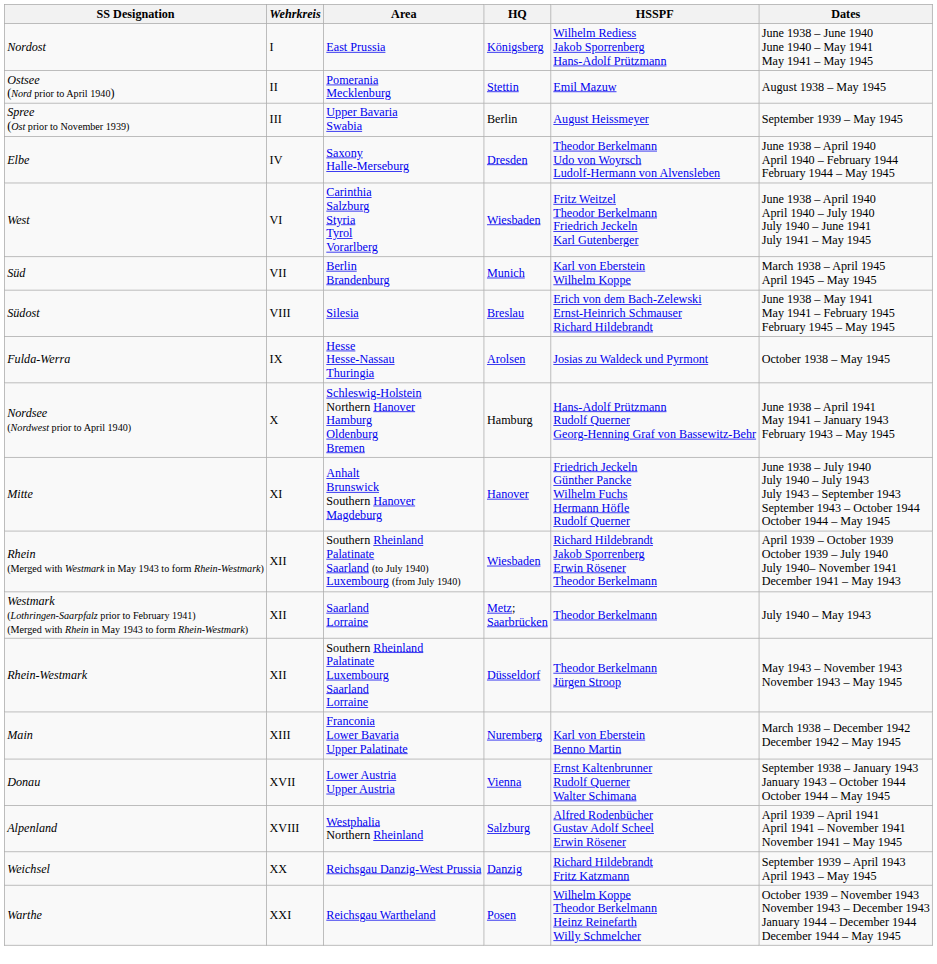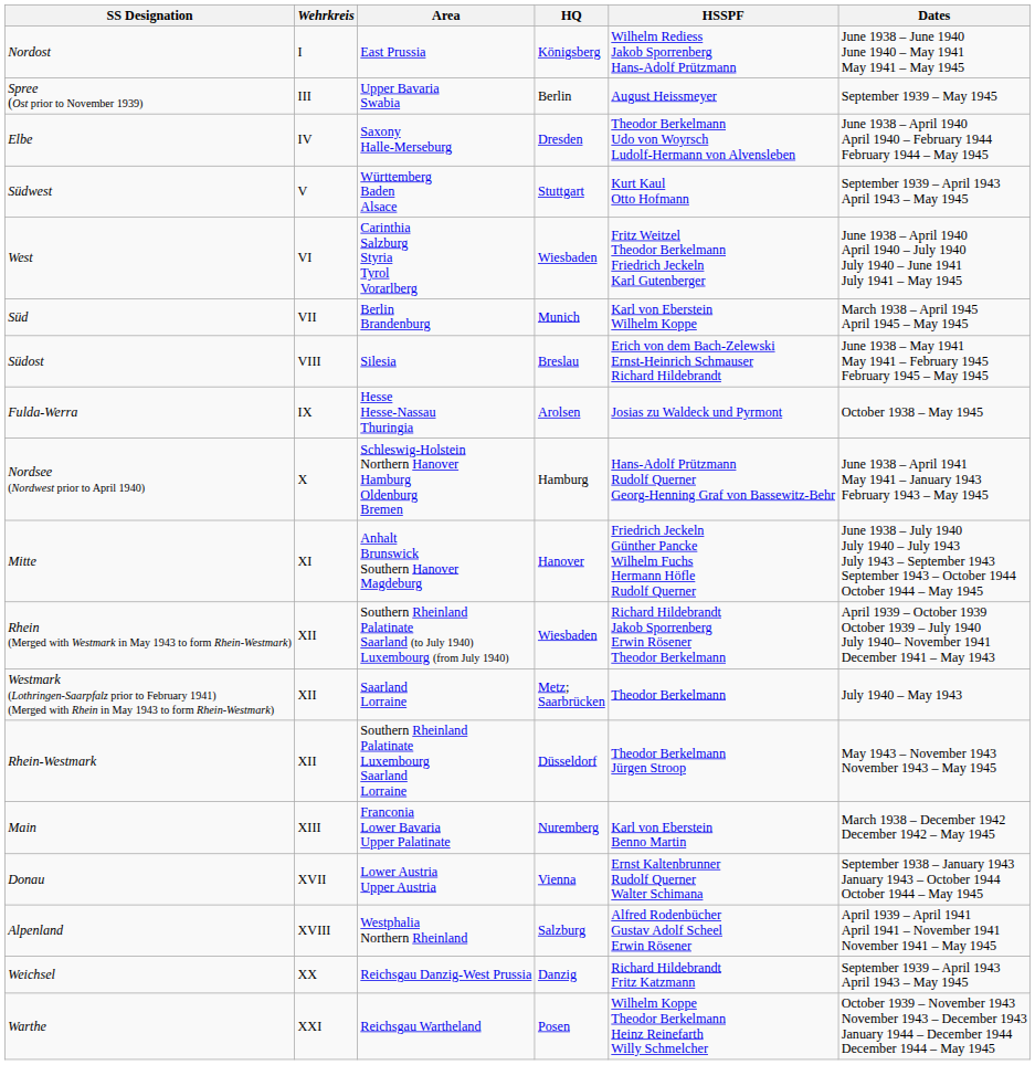 <table class="wikitable">
 <tr>
 <th>SS Designation</th>
 <th><em>Wehrkreis</em></th>
 <th>Area</th>
 <th>HQ</th>
 <th>HSSPF</th>
 <th>Dates</th>
 </tr>
 <tr>
 <td><em>Nordost</em></td>
 <td>I</td>
 <td><a href='#'>East Prussia</a></td>
 <td><a href='#'>Königsberg</a></td>
 <td><a href='#'>Wilhelm Rediess</a><br><a href='#'>Jakob Sporrenberg</a><br><a href='#'>Hans-Adolf Prützmann</a></td>
 <td>June 1938 – June 1940<br>June 1940 – May 1941<br>May 1941 – May 1945</td>
 </tr>
 <tr>
-<td><em>Ostsee</em><br>(<small><em>Nord</em> prior to April 1940</small>)</td>
-<td>II</td>
-<td><a href='#'>Pomerania</a><br><a href='#'>Mecklenburg</a></td>
-<td><a href='#'>Stettin</a></td>
-<td><a href='#'>Emil Mazuw</a></td>
-<td>August 1938 – May 1945</td>
-</tr>
-<tr>
 <td><em>Spree</em><br>(<small><em>Ost</em> prior to November 1939)</small></td>
 <td>III</td>
 <td><a href='#'>Upper Bavaria</a><br><a href='#'>Swabia</a></td>
 <td>Berlin</td>
 <td><a href='#'>August Heissmeyer</a></td>
 <td>September 1939 – May 1945</td>
 </tr>
 <tr>
 <td><em>Elbe</em></td>
 <td>IV</td>
 <td><a href='#'>Saxony</a><br><a href='#'>Halle-Merseburg</a></td>
 <td><a href='#'>Dresden</a></td>
 <td><a href='#'>Theodor Berkelmann</a><br><a href='#'>Udo von Woyrsch</a><br><a href='#'>Ludolf-Hermann von Alvensleben</a></td>
 <td>June 1938 – April 1940<br>April 1940 – February 1944<br>February 1944 – May 1945</td>
+</tr>
+<tr>
+<td><em>Südwest</em></td>
+<td>V</td>
+<td><a href='#'>Württemberg</a><br><a href='#'>Baden</a><br> <a href='#'>Alsace</a></td>
+<td><a href='#'>Stuttgart</a></td>
+<td><a href='#'>Kurt Kaul </a><br><a href='#'>Otto Hofmann</a></td>
+<td>September 1939 – April 1943<br>April 1943 – May 1945</td>
 </tr>
 <tr>
 <td><em>West</em></td>
 <td>VI</td>
 <td><a href='#'>Carinthia</a><br><a href='#'>Salzburg</a><br><a href='#'>Styria</a><br><a href='#'>Tyrol</a><br> <a href='#'>Vorarlberg</a></td>
 <td><a href='#'>Wiesbaden</a></td>
 <td><a href='#'>Fritz Weitzel</a><br><a href='#'>Theodor Berkelmann</a><br><a href='#'>Friedrich Jeckeln</a><br><a href='#'>Karl Gutenberger</a></td>
 <td>June 1938 – April 1940<br> April 1940 – July 1940 <br> July 1940 – June 1941<br> July 1941 – May 1945</td>
 </tr>
 <tr>
 <td><em>Süd</em></td>
 <td>VII</td>
 <td><a href='#'>Berlin</a><br><a href='#'>Brandenburg</a></td>
 <td><a href='#'>Munich</a></td>
 <td><a href='#'>Karl von Eberstein</a><br><a href='#'>Wilhelm Koppe</a></td>
 <td>March 1938 – April 1945<br>April 1945 – May 1945</td>
 </tr>
 <tr>
 <td><em>Südost</em></td>
 <td>VIII</td>
 <td><a href='#'>Silesia</a></td>
 <td><a href='#'>Breslau</a></td>
 <td><a href='#'>Erich von dem Bach-Zelewski</a><br><a href='#'>Ernst-Heinrich Schmauser</a><br><a href='#'>Richard Hildebrandt</a></td>
 <td>June 1938 – May 1941<br>May 1941 – February 1945<br>February 1945 – May 1945</td>
 </tr>
 <tr>
 <td><em>Fulda-Werra</em></td>
 <td>IX</td>
 <td><a href='#'>Hesse</a><br><a href='#'>Hesse-Nassau</a><br><a href='#'>Thuringia</a></td>
 <td><a href='#'>Arolsen</a></td>
 <td><a href='#'>Josias zu Waldeck und Pyrmont</a></td>
 <td>October 1938 – May 1945</td>
 </tr>
 <tr>
 <td><em>Nordsee</em><br><small>(<em>Nordwest</em>  prior to April 1940)</small></td>
 <td>X</td>
 <td><a href='#'>Schleswig-Holstein</a><br>Northern <a href='#'>Hanover</a><br><a href='#'>Hamburg</a><br><a href='#'>Oldenburg</a><br><a href='#'>Bremen</a></td>
 <td>Hamburg</td>
 <td><a href='#'>Hans-Adolf Prützmann</a><br><a href='#'>Rudolf Querner</a><br><a href='#'>Georg-Henning Graf von Bassewitz-Behr</a></td>
 <td>June 1938 – April 1941<br>May 1941 – January 1943<br>February 1943 – May 1945</td>
 </tr>
 <tr>
 <td><em>Mitte</em></td>
 <td>XI</td>
 <td><a href='#'>Anhalt</a><br><a href='#'>Brunswick</a><br>Southern <a href='#'>Hanover</a><br><a href='#'>Magdeburg</a></td>
 <td><a href='#'>Hanover</a></td>
 <td><a href='#'>Friedrich Jeckeln</a><br><a href='#'>Günther Pancke</a><br><a href='#'>Wilhelm Fuchs</a><br><a href='#'>Hermann Höfle</a><br><a href='#'>Rudolf Querner</a></td>
 <td>June 1938 – July 1940<br> July 1940 – July 1943<br>July 1943 – September 1943<br>September 1943 – October 1944<br>October 1944 – May 1945</td>
 </tr>
 <tr>
 <td><em>Rhein</em><br><small>(Merged with <em>Westmark</em> in May 1943 to form <em>Rhein-Westmark</em>)</small></td>
 <td>XII</td>
 <td>Southern <a href='#'>Rheinland</a><br><a href='#'>Palatinate</a><br><a href='#'>Saarland</a> <small>(to July 1940)</small><br><a href='#'>Luxembourg</a> <small>(from July 1940)</small></td>
 <td><a href='#'>Wiesbaden</a></td>
 <td><a href='#'>Richard Hildebrandt</a><br><a href='#'>Jakob Sporrenberg</a><br><a href='#'>Erwin Rösener</a><br><a href='#'>Theodor Berkelmann</a></td>
 <td>April 1939 – October 1939<br>October 1939 – July 1940<br>July 1940– November 1941<br>December 1941 – May 1943</td>
 </tr>
 <tr>
 <td><em>Westmark</em><br><small>(<em>Lothringen-Saarpfalz</em> prior to February 1941)<br>(Merged with <em>Rhein</em> in May 1943 to form <em>Rhein-Westmark</em>)</small></td>
 <td>XII</td>
 <td><a href='#'>Saarland</a><br><a href='#'>Lorraine</a></td>
 <td><a href='#'>Metz</a>;<br><a href='#'>Saarbrücken</a></td>
 <td><a href='#'>Theodor Berkelmann</a></td>
 <td>July 1940 – May 1943</td>
 </tr>
 <tr>
 <td><em>Rhein-Westmark</em></td>
 <td>XII</td>
 <td>Southern <a href='#'>Rheinland</a><br><a href='#'>Palatinate</a><br><a href='#'>Luxembourg</a><br><a href='#'>Saarland</a><br><a href='#'>Lorraine</a></td>
 <td><a href='#'>Düsseldorf</a></td>
 <td><a href='#'>Theodor Berkelmann</a><br><a href='#'>Jürgen Stroop</a></td>
 <td>May 1943 – November 1943<br>November 1943 – May 1945</td>
 </tr>
 <tr>
 <td><em>Main</em></td>
 <td>XIII</td>
 <td><a href='#'>Franconia</a><br><a href='#'>Lower Bavaria</a><br><a href='#'>Upper Palatinate</a></td>
 <td><a href='#'>Nuremberg</a></td>
 <td><br><a href='#'>Karl von Eberstein</a><br><a href='#'>Benno Martin</a></td>
 <td>March 1938 – December 1942<br>December 1942 – May 1945</td>
 </tr>
 <tr>
 <td><em>Donau</em></td>
 <td>XVII</td>
 <td><a href='#'>Lower Austria</a><br><a href='#'>Upper Austria</a></td>
 <td><a href='#'>Vienna</a></td>
 <td><a href='#'>Ernst Kaltenbrunner</a><br><a href='#'>Rudolf Querner</a><br><a href='#'>Walter Schimana</a></td>
 <td>September 1938 – January 1943<br>January 1943 – October 1944<br> October 1944 – May 1945</td>
 </tr>
 <tr>
 <td><em>Alpenland</em></td>
 <td>XVIII</td>
 <td><a href='#'>Westphalia</a><br>Northern <a href='#'>Rheinland</a></td>
 <td><a href='#'>Salzburg</a></td>
 <td><a href='#'>Alfred Rodenbücher</a><br><a href='#'>Gustav Adolf Scheel</a><br><a href='#'>Erwin Rösener</a></td>
 <td>April 1939 – April 1941<br> April 1941 – November 1941<br>November 1941 – May 1945</td>
 </tr>
 <tr>
 <td><em>Weichsel</em></td>
 <td>XX</td>
 <td><a href='#'>Reichsgau Danzig-West Prussia</a></td>
 <td><a href='#'>Danzig</a></td>
 <td><a href='#'>Richard Hildebrandt</a><br><a href='#'>Fritz Katzmann</a></td>
 <td>September 1939 – April 1943<br>April 1943 – May 1945</td>
 </tr>
 <tr>
 <td><em>Warthe</em></td>
 <td>XXI</td>
 <td><a href='#'>Reichsgau Wartheland</a></td>
 <td><a href='#'>Posen</a></td>
 <td><a href='#'>Wilhelm Koppe</a><br><a href='#'>Theodor Berkelmann</a><br><a href='#'>Heinz Reinefarth</a><br><a href='#'>Willy Schmelcher</a></td>
 <td>October 1939 – November 1943<br>November 1943 – December 1943<br>January 1944 – December 1944<br>December 1944 – May 1945</td>
 </tr>
 </table>
